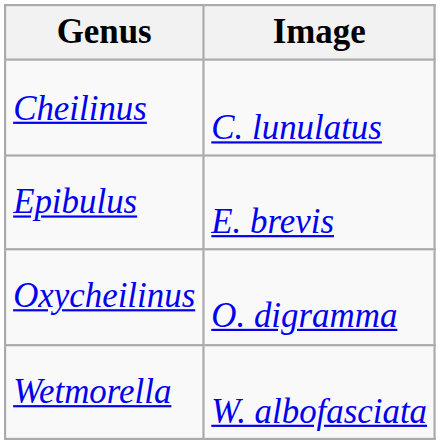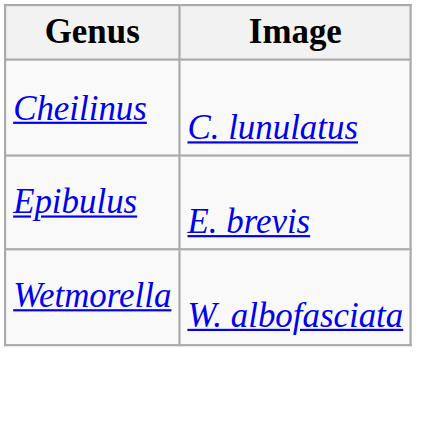 <table class="wikitable">
 <tr>
 <th>Genus</th>
 <th>Image</th>
 </tr>
 <tr>
 <td><em><a href='#'>Cheilinus</a></em></td>
 <td><br><em><a href='#'>C. lunulatus</a></em></td>
 </tr>
 <tr>
 <td><em><a href='#'>Epibulus</a></em></td>
 <td><br><em><a href='#'>E. brevis</a></em></td>
 </tr>
 <tr>
-<td><em><a href='#'>Oxycheilinus</a></em></td>
-<td><br><em><a href='#'>O. digramma</a></em></td>
-</tr>
-<tr>
 <td><em><a href='#'>Wetmorella</a></em></td>
 <td><br><em><a href='#'>W. albofasciata</a></em></td>
 </tr>
 </table>
